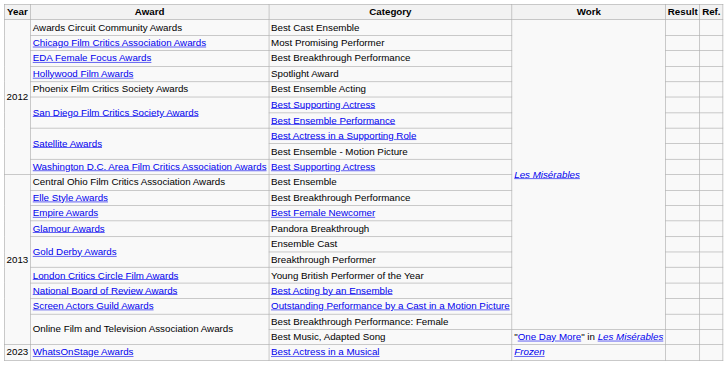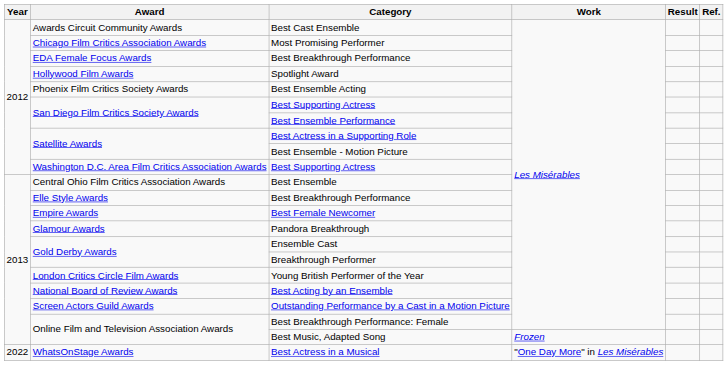 <table class="wikitable">
 <tr>
 <th>Year</th>
 <th>Award</th>
 <th>Category</th>
 <th>Work</th>
 <th>Result</th>
 <th>Ref.</th>
 </tr>
 <tr>
 <td rowspan="10">2012</td>
 <td>Awards Circuit Community Awards</td>
 <td>Best Cast Ensemble</td>
 <td rowspan=20><em><a href='#'>Les Misérables</a></em></td>
 <td></td>
 <td></td>
 </tr>
 <tr>
 <td><a href='#'>Chicago Film Critics Association Awards</a></td>
 <td>Most Promising Performer</td>
 <td></td>
 <td></td>
 </tr>
 <tr>
 <td><a href='#'>EDA Female Focus Awards</a></td>
 <td>Best Breakthrough Performance</td>
 <td></td>
 <td></td>
 </tr>
 <tr>
 <td><a href='#'>Hollywood Film Awards</a></td>
 <td>Spotlight Award</td>
 <td></td>
 <td></td>
 </tr>
 <tr>
 <td>Phoenix Film Critics Society Awards</td>
 <td>Best Ensemble Acting</td>
 <td></td>
 <td></td>
 </tr>
 <tr>
 <td rowspan="2"><a href='#'>San Diego Film Critics Society Awards</a></td>
 <td><a href='#'>Best Supporting Actress</a></td>
 <td></td>
 <td></td>
 </tr>
 <tr>
 <td><a href='#'>Best Ensemble Performance</a></td>
 <td></td>
 <td></td>
 </tr>
 <tr>
 <td rowspan="2"><a href='#'>Satellite Awards</a></td>
 <td><a href='#'>Best Actress in a Supporting Role</a></td>
 <td></td>
 <td></td>
 </tr>
 <tr>
 <td>Best Ensemble - Motion Picture</td>
 <td></td>
 <td></td>
 </tr>
 <tr>
 <td><a href='#'>Washington D.C. Area Film Critics Association Awards</a></td>
 <td><a href='#'>Best Supporting Actress</a></td>
 <td></td>
 <td></td>
 </tr>
 <tr>
 <td rowspan="11">2013</td>
 <td>Central Ohio Film Critics Association Awards</td>
 <td>Best Ensemble</td>
 <td></td>
 <td></td>
 </tr>
 <tr>
 <td><a href='#'>Elle Style Awards</a></td>
 <td>Best Breakthrough Performance</td>
 <td></td>
 <td></td>
 </tr>
 <tr>
 <td><a href='#'>Empire Awards</a></td>
 <td><a href='#'>Best Female Newcomer</a></td>
 <td></td>
 <td></td>
 </tr>
 <tr>
 <td><a href='#'>Glamour Awards</a></td>
 <td>Pandora Breakthrough</td>
 <td></td>
 <td></td>
 </tr>
 <tr>
 <td rowspan="2"><a href='#'>Gold Derby Awards</a></td>
 <td>Ensemble Cast</td>
 <td></td>
 <td></td>
 </tr>
 <tr>
 <td>Breakthrough Performer</td>
 <td></td>
 <td></td>
 </tr>
 <tr>
 <td><a href='#'>London Critics Circle Film Awards</a></td>
 <td>Young British Performer of the Year</td>
 <td></td>
 <td></td>
 </tr>
 <tr>
 <td><a href='#'>National Board of Review Awards</a></td>
 <td><a href='#'>Best Acting by an Ensemble</a></td>
 <td></td>
 <td></td>
 </tr>
 <tr>
 <td><a href='#'>Screen Actors Guild Awards</a></td>
 <td><a href='#'>Outstanding Performance by a Cast in a Motion Picture</a></td>
 <td></td>
 <td></td>
 </tr>
 <tr>
 <td rowspan="2">Online Film and Television Association Awards</td>
 <td>Best Breakthrough Performance: Female</td>
 <td></td>
 <td></td>
 </tr>
 <tr>
 <td>Best Music, Adapted Song</td>
+<td><em><a href='#'>Frozen</a></em></td>
+<td></td>
+<td></td>
+</tr>
+<tr>
+<td>2022</td>
+<td><a href='#'>WhatsOnStage Awards</a></td>
+<td><a href='#'>Best Actress in a Musical</a></td>
 <td>"<a href='#'>One Day More</a>" in <em><a href='#'>Les Misérables</a></em></td>
 <td></td>
 <td></td>
 </tr>
-<tr>
-<td>2023</td>
-<td><a href='#'>WhatsOnStage Awards</a></td>
-<td><a href='#'>Best Actress in a Musical</a></td>
-<td><em><a href='#'>Frozen</a></em></td>
-<td></td>
-<td></td>
-</tr>
 </table>
